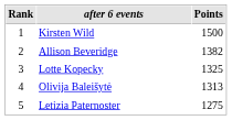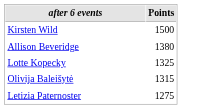 <table cellspacing="1" cellpadding="3" style="border:1px solid #aaa; font-size:90%;">
 <tr style="background:#e4e4e4;">
-<th style="border-bottom:1px solid #aaa; width:10px;">Rank</th>
 <th style="border-bottom:1px solid #aaa; width:200px; white-space:nowrap;"><em>after 6 events</em> </th>
 <th style="border-bottom:1px solid #aaa; width:20px;">Points</th>
 </tr>
 <tr>
-<td align=center>1</td>
 <td> <a href='#'>Kirsten Wild</a></td>
 <td align=right>1500</td>
 </tr>
 <tr>
-<td align=center>2</td>
 <td> <a href='#'>Allison Beveridge</a></td>
-<td align=right>1382</td>
+<td align=right>1380</td>
 </tr>
 <tr>
-<td align=center>3</td>
 <td> <a href='#'>Lotte Kopecky</a></td>
 <td align=right>1325</td>
 </tr>
 <tr>
-<td align=center>4</td>
 <td> <a href='#'>Olivija Baleišytė</a></td>
-<td align=right>1313</td>
+<td align=right>1315</td>
 </tr>
 <tr>
-<td align=center>5</td>
 <td> <a href='#'>Letizia Paternoster</a></td>
 <td align=right>1275</td>
 </tr>
 </table>
